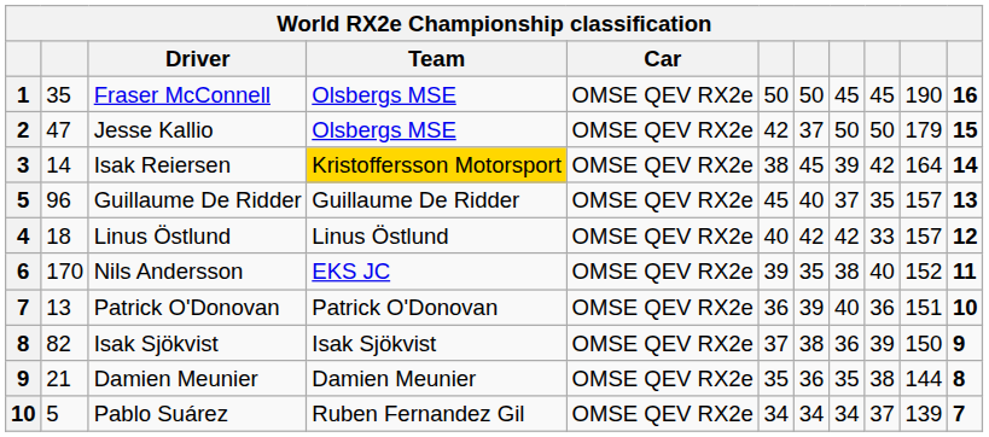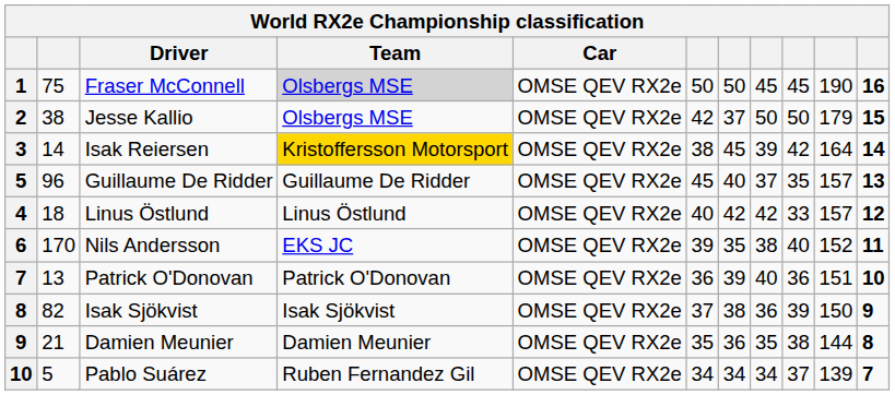 <table class="wikitable" style="font-size:95%">
 <tr>
 <th colspan="11">World RX2e Championship classification</th>
 </tr>
 <tr>
 <th></th>
 <th></th>
 <th>Driver</th>
 <th>Team</th>
 <th>Car</th>
 <th></th>
 <th></th>
 <th></th>
 <th></th>
 <th></th>
 <th></th>
 </tr>
 <tr>
 <th>1</th>
-<td>35</td>
+<td>75</td>
 <td> <a href='#'>Fraser McConnell</a></td>
-<td><a href='#'>Olsbergs MSE</a></td>
+<td style="background: lightgrey;"><a href='#'>Olsbergs MSE</a></td>
 <td>OMSE QEV RX2e</td>
 <td>50</td>
 <td>50</td>
 <td>45</td>
 <td>45</td>
 <td>190</td>
 <td><strong>16</strong></td>
 </tr>
 <tr>
 <th>2</th>
-<td>47</td>
+<td>38</td>
 <td> Jesse Kallio</td>
 <td><a href='#'>Olsbergs MSE</a></td>
 <td>OMSE QEV RX2e</td>
 <td>42</td>
 <td>37</td>
 <td>50</td>
 <td>50</td>
 <td>179</td>
 <td><strong>15</strong></td>
 </tr>
 <tr>
 <th>3</th>
 <td>14</td>
 <td> Isak Reiersen</td>
 <td style="background: gold;">Kristoffersson Motorsport</td>
 <td>OMSE QEV RX2e</td>
 <td>38</td>
 <td>45</td>
 <td>39</td>
 <td>42</td>
 <td>164</td>
 <td><strong>14</strong></td>
 </tr>
 <tr>
 <th>5</th>
 <td>96</td>
 <td> Guillaume De Ridder</td>
 <td>Guillaume De Ridder</td>
 <td>OMSE QEV RX2e</td>
 <td>45</td>
 <td>40</td>
 <td>37</td>
 <td>35</td>
 <td>157</td>
 <td><strong>13</strong></td>
 </tr>
 <tr>
 <th>4</th>
 <td>18</td>
 <td> Linus Östlund</td>
 <td>Linus Östlund</td>
 <td>OMSE QEV RX2e</td>
 <td>40</td>
 <td>42</td>
 <td>42</td>
 <td>33</td>
 <td>157</td>
 <td><strong>12</strong></td>
 </tr>
 <tr>
 <th>6</th>
 <td>170</td>
 <td> Nils Andersson</td>
 <td><a href='#'>EKS JC</a></td>
 <td>OMSE QEV RX2e</td>
 <td>39</td>
 <td>35</td>
 <td>38</td>
 <td>40</td>
 <td>152</td>
 <td><strong>11</strong></td>
 </tr>
 <tr>
 <th>7</th>
 <td>13</td>
 <td> Patrick O'Donovan</td>
 <td>Patrick O'Donovan</td>
 <td>OMSE QEV RX2e</td>
 <td>36</td>
 <td>39</td>
 <td>40</td>
 <td>36</td>
 <td>151</td>
 <td><strong>10</strong></td>
 </tr>
 <tr>
 <th>8</th>
 <td>82</td>
 <td> Isak Sjökvist</td>
 <td>Isak Sjökvist</td>
 <td>OMSE QEV RX2e</td>
 <td>37</td>
 <td>38</td>
 <td>36</td>
 <td>39</td>
 <td>150</td>
 <td><strong>9</strong></td>
 </tr>
 <tr>
 <th>9</th>
 <td>21</td>
 <td> Damien Meunier</td>
 <td>Damien Meunier</td>
 <td>OMSE QEV RX2e</td>
 <td>35</td>
 <td>36</td>
 <td>35</td>
 <td>38</td>
 <td>144</td>
 <td><strong>8</strong></td>
 </tr>
 <tr>
 <th>10</th>
 <td>5</td>
 <td> Pablo Suárez</td>
 <td>Ruben Fernandez Gil</td>
 <td>OMSE QEV RX2e</td>
 <td>34</td>
 <td>34</td>
 <td>34</td>
 <td>37</td>
 <td>139</td>
 <td><strong>7</strong></td>
 </tr>
 </table>
